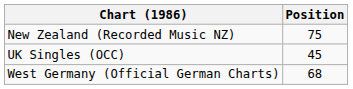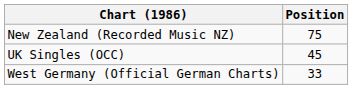 <table class="wikitable sortable">
 <tr>
 <th>Chart (1986)</th>
 <th>Position</th>
 </tr>
 <tr>
 <td>New Zealand (Recorded Music NZ)</td>
 <td align="center">75</td>
 </tr>
 <tr>
 <td>UK Singles (OCC)</td>
 <td align="center">45</td>
 </tr>
 <tr>
 <td>West Germany (Official German Charts)</td>
-<td align="center">68</td>
+<td align="center">33</td>
 </tr>
 </table>
